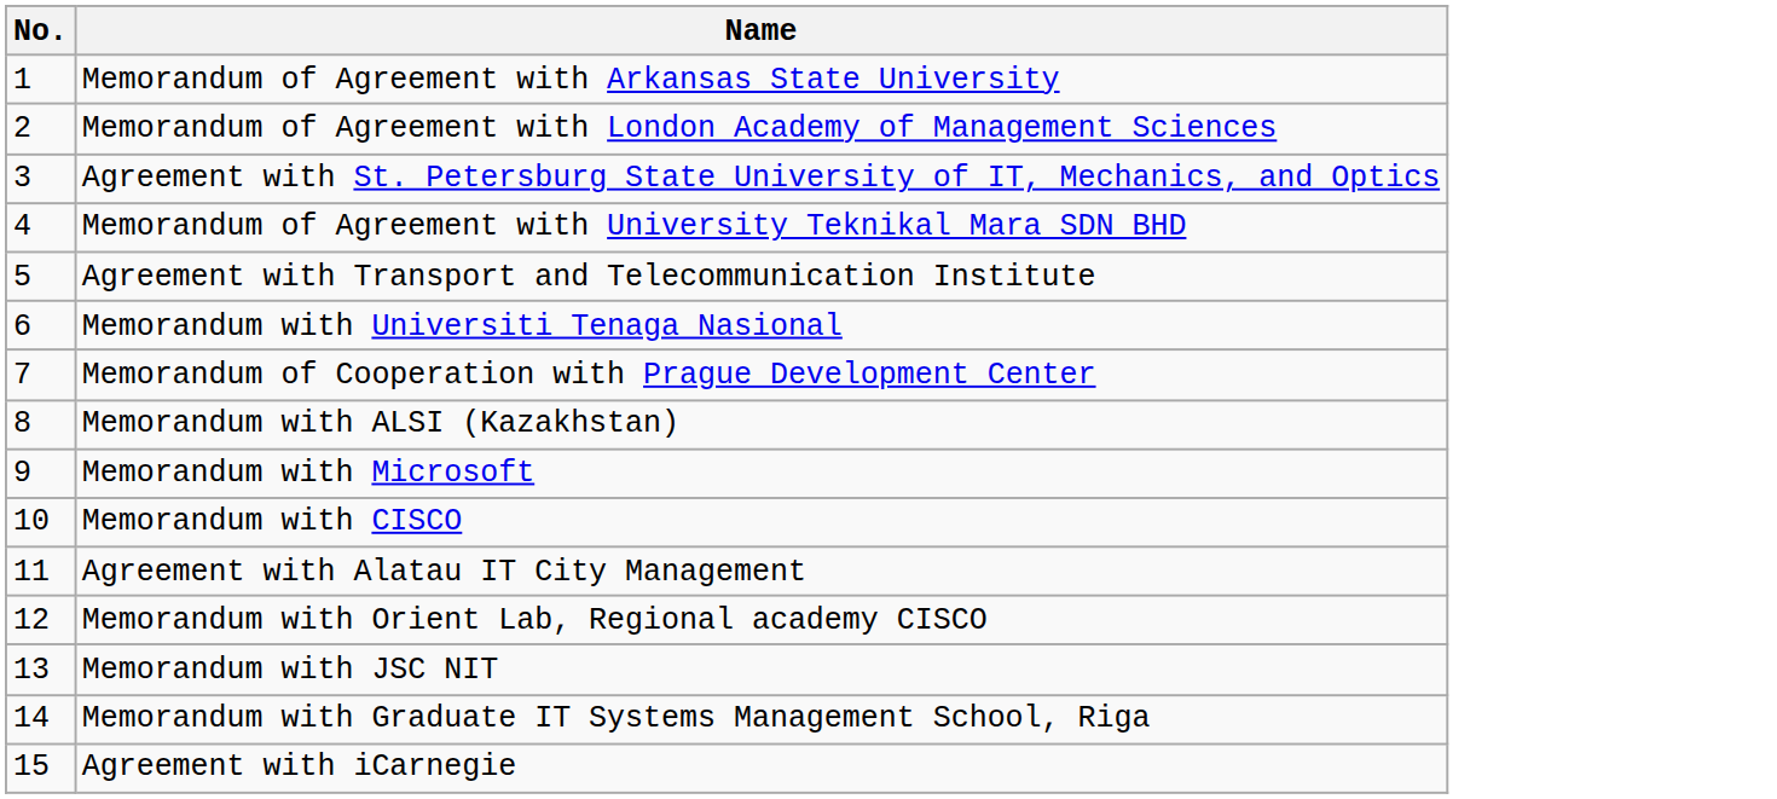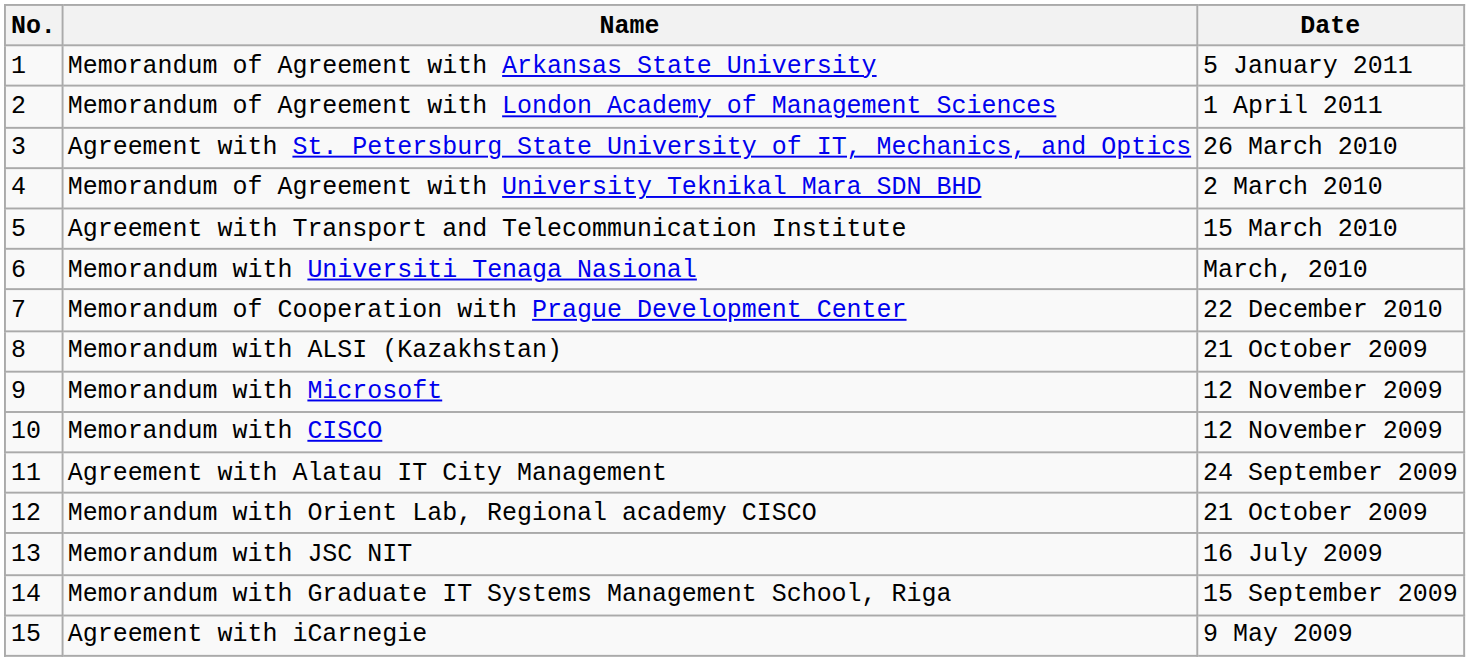 <table class="wikitable">
 <tr>
 <th>No.</th>
 <th>Name</th>
+<th>Date</th>
 </tr>
 <tr>
 <td>1</td>
 <td>Memorandum of Agreement with <a href='#'>Arkansas State University</a></td>
+<td>5 January 2011</td>
 </tr>
 <tr>
 <td>2</td>
 <td>Memorandum of Agreement with <a href='#'>London Academy of Management Sciences</a></td>
+<td>1 April 2011</td>
 </tr>
 <tr>
 <td>3</td>
 <td>Agreement with <a href='#'>St. Petersburg State University of IT, Mechanics, and Optics</a></td>
+<td>26 March 2010</td>
 </tr>
 <tr>
 <td>4</td>
 <td>Memorandum of Agreement with <a href='#'>University Teknikal Mara SDN BHD</a></td>
+<td>2 March 2010</td>
 </tr>
 <tr>
 <td>5</td>
 <td>Agreement with Transport and Telecommunication Institute</td>
+<td>15 March 2010</td>
 </tr>
 <tr>
 <td>6</td>
 <td>Memorandum with <a href='#'>Universiti Tenaga Nasional</a></td>
+<td>March, 2010</td>
 </tr>
 <tr>
 <td>7</td>
 <td>Memorandum of Cooperation with <a href='#'>Prague Development Center</a></td>
+<td>22 December 2010</td>
 </tr>
 <tr>
 <td>8</td>
 <td>Memorandum with ALSI (Kazakhstan)</td>
+<td>21 October 2009</td>
 </tr>
 <tr>
 <td>9</td>
 <td>Memorandum with <a href='#'>Microsoft</a></td>
+<td>12 November 2009</td>
 </tr>
 <tr>
 <td>10</td>
 <td>Memorandum with <a href='#'>CISCO</a></td>
+<td>12 November 2009</td>
 </tr>
 <tr>
 <td>11</td>
 <td>Agreement with Alatau IT City Management</td>
+<td>24 September 2009</td>
 </tr>
 <tr>
 <td>12</td>
 <td>Memorandum with Orient Lab, Regional academy CISCO</td>
+<td>21 October 2009</td>
 </tr>
 <tr>
 <td>13</td>
 <td>Memorandum with JSC NIT</td>
+<td>16 July 2009</td>
 </tr>
 <tr>
 <td>14</td>
 <td>Memorandum with Graduate IT Systems Management School, Riga</td>
+<td>15 September 2009</td>
 </tr>
 <tr>
 <td>15</td>
 <td>Agreement with iCarnegie</td>
+<td>9 May 2009</td>
 </tr>
 </table>
